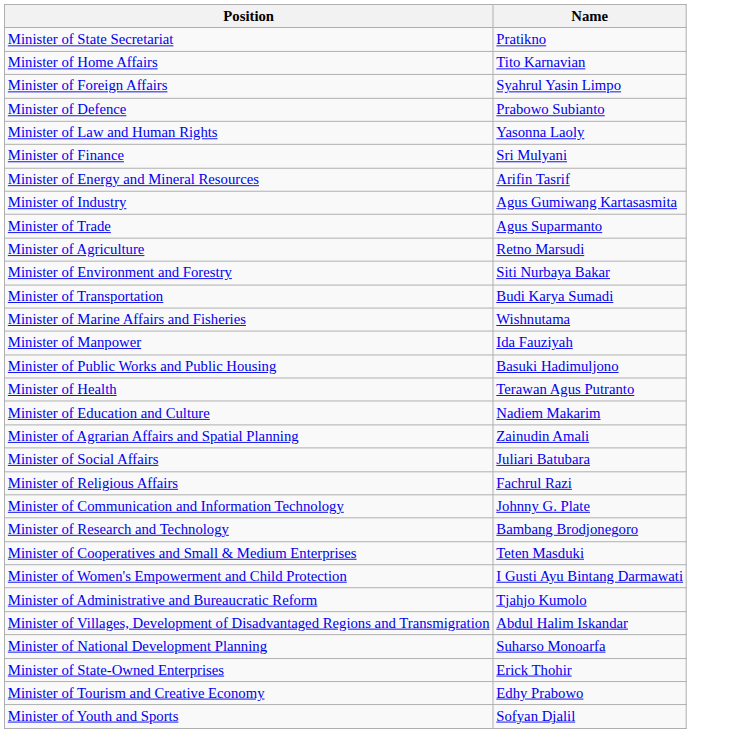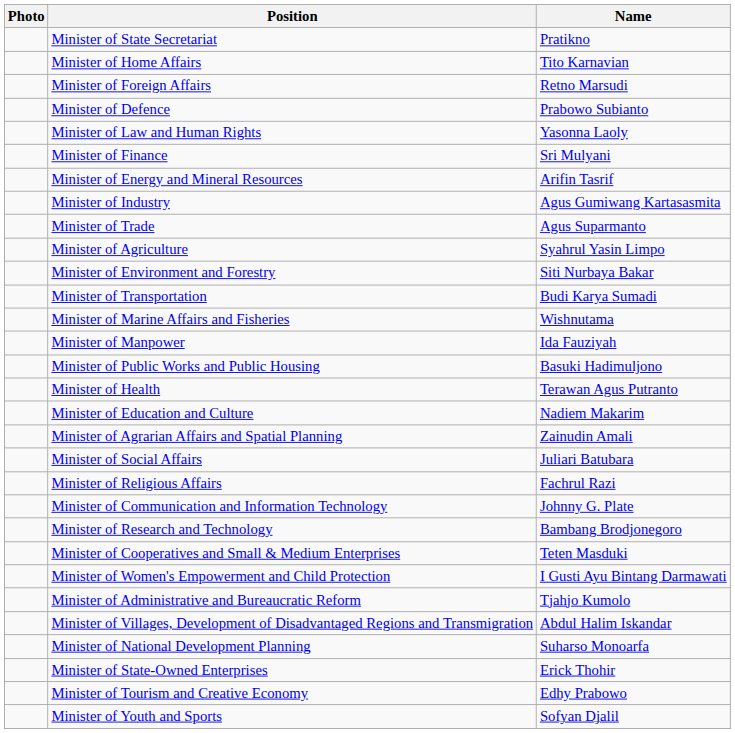 <table class=wikitable>
 <tr>
+<th>Photo</th>
 <th>Position</th>
 <th>Name</th>
 </tr>
 <tr>
+<td></td>
 <td><a href='#'>Minister of State Secretariat</a></td>
 <td><a href='#'>Pratikno</a></td>
 </tr>
 <tr>
+<td></td>
 <td><a href='#'>Minister of Home Affairs</a></td>
 <td><a href='#'>Tito Karnavian</a></td>
 </tr>
 <tr>
+<td></td>
 <td><a href='#'>Minister of Foreign Affairs</a></td>
-<td><a href='#'>Syahrul Yasin Limpo</a></td>
+<td><a href='#'>Retno Marsudi</a></td>
 </tr>
 <tr>
+<td></td>
 <td><a href='#'>Minister of Defence</a></td>
 <td><a href='#'>Prabowo Subianto</a></td>
 </tr>
 <tr>
+<td></td>
 <td><a href='#'>Minister of Law and Human Rights</a></td>
 <td><a href='#'>Yasonna Laoly</a></td>
 </tr>
 <tr>
+<td></td>
 <td><a href='#'>Minister of Finance</a></td>
 <td><a href='#'>Sri Mulyani</a></td>
 </tr>
 <tr>
+<td></td>
 <td><a href='#'>Minister of Energy and Mineral Resources</a></td>
 <td><a href='#'>Arifin Tasrif</a></td>
 </tr>
 <tr>
+<td></td>
 <td><a href='#'>Minister of Industry</a></td>
 <td><a href='#'>Agus Gumiwang Kartasasmita</a></td>
 </tr>
 <tr>
+<td></td>
 <td><a href='#'>Minister of Trade</a></td>
 <td><a href='#'>Agus Suparmanto</a></td>
 </tr>
 <tr>
+<td></td>
 <td><a href='#'>Minister of Agriculture</a></td>
-<td><a href='#'>Retno Marsudi</a></td>
+<td><a href='#'>Syahrul Yasin Limpo</a></td>
 </tr>
 <tr>
+<td></td>
 <td><a href='#'>Minister of Environment and Forestry</a></td>
 <td><a href='#'>Siti Nurbaya Bakar</a></td>
 </tr>
 <tr>
+<td></td>
 <td><a href='#'>Minister of Transportation</a></td>
 <td><a href='#'>Budi Karya Sumadi</a></td>
 </tr>
 <tr>
+<td></td>
 <td><a href='#'>Minister of Marine Affairs and Fisheries</a></td>
 <td><a href='#'>Wishnutama</a></td>
 </tr>
 <tr>
+<td></td>
 <td><a href='#'>Minister of Manpower</a></td>
 <td><a href='#'>Ida Fauziyah</a></td>
 </tr>
 <tr>
+<td></td>
 <td><a href='#'>Minister of Public Works and Public Housing</a></td>
 <td><a href='#'>Basuki Hadimuljono</a></td>
 </tr>
 <tr>
+<td></td>
 <td><a href='#'>Minister of Health</a></td>
 <td><a href='#'>Terawan Agus Putranto</a></td>
 </tr>
 <tr>
+<td></td>
 <td><a href='#'>Minister of Education and Culture</a></td>
 <td><a href='#'>Nadiem Makarim</a></td>
 </tr>
 <tr>
+<td></td>
 <td><a href='#'>Minister of Agrarian Affairs and Spatial Planning</a></td>
 <td><a href='#'>Zainudin Amali</a></td>
 </tr>
 <tr>
+<td></td>
 <td><a href='#'>Minister of Social Affairs</a></td>
 <td><a href='#'>Juliari Batubara</a></td>
 </tr>
 <tr>
+<td></td>
 <td><a href='#'>Minister of Religious Affairs</a></td>
 <td><a href='#'>Fachrul Razi</a></td>
 </tr>
 <tr>
+<td></td>
 <td><a href='#'>Minister of Communication and Information Technology</a></td>
 <td><a href='#'>Johnny G. Plate</a></td>
 </tr>
 <tr>
+<td></td>
 <td><a href='#'>Minister of Research and Technology</a></td>
 <td><a href='#'>Bambang Brodjonegoro</a></td>
 </tr>
 <tr>
+<td></td>
 <td><a href='#'>Minister of Cooperatives and Small & Medium Enterprises</a></td>
 <td><a href='#'>Teten Masduki</a></td>
 </tr>
 <tr>
+<td></td>
 <td><a href='#'>Minister of Women's Empowerment and Child Protection</a></td>
 <td><a href='#'>I Gusti Ayu Bintang Darmawati</a></td>
 </tr>
 <tr>
+<td></td>
 <td><a href='#'>Minister of Administrative and Bureaucratic Reform</a></td>
 <td><a href='#'>Tjahjo Kumolo</a></td>
 </tr>
 <tr>
+<td></td>
 <td><a href='#'>Minister of Villages, Development of Disadvantaged Regions and Transmigration</a></td>
 <td><a href='#'>Abdul Halim Iskandar</a></td>
 </tr>
 <tr>
+<td></td>
 <td><a href='#'>Minister of National Development Planning</a></td>
 <td><a href='#'>Suharso Monoarfa</a></td>
 </tr>
 <tr>
+<td></td>
 <td><a href='#'>Minister of State-Owned Enterprises</a></td>
 <td><a href='#'>Erick Thohir</a></td>
 </tr>
 <tr>
+<td></td>
 <td><a href='#'>Minister of Tourism and Creative Economy</a></td>
 <td><a href='#'>Edhy Prabowo</a></td>
 </tr>
 <tr>
+<td></td>
 <td><a href='#'>Minister of Youth and Sports</a></td>
 <td><a href='#'>Sofyan Djalil</a></td>
 </tr>
 </table>
